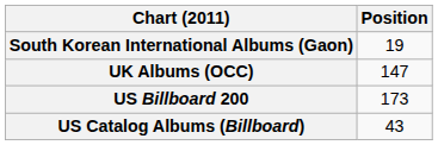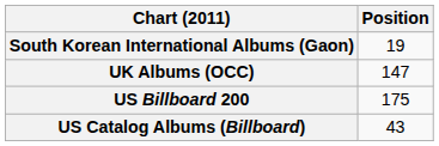 <table class="wikitable sortable plainrowheaders" style="text-align:center">
 <tr>
 <th scope="col">Chart (2011)</th>
 <th scope="col">Position</th>
 </tr>
 <tr>
 <th scope="row">South Korean International Albums (Gaon)</th>
 <td>19</td>
 </tr>
 <tr>
 <th scope="row">UK Albums (OCC)</th>
 <td>147</td>
 </tr>
 <tr>
 <th scope="row">US <em>Billboard</em> 200</th>
-<td>173</td>
+<td>175</td>
 </tr>
 <tr>
 <th scope="row">US Catalog Albums (<em>Billboard</em>)</th>
 <td>43</td>
 </tr>
 </table>
